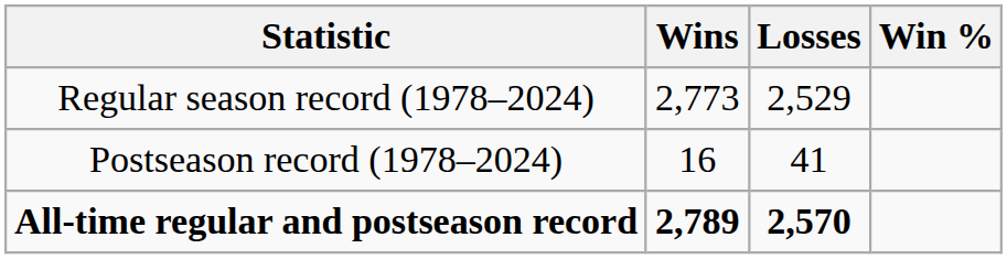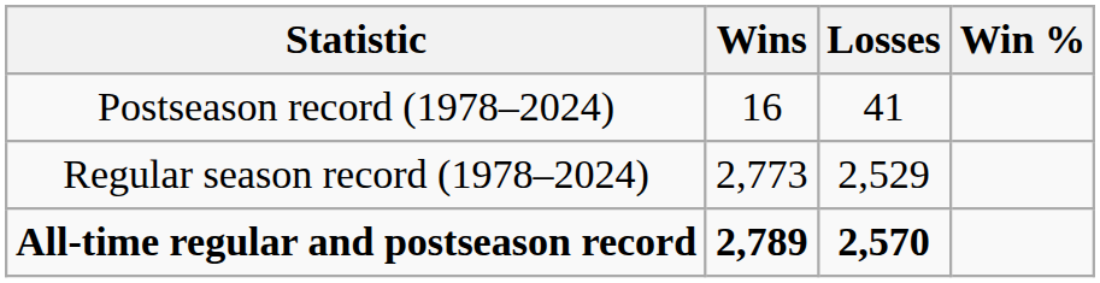 <table class="wikitable" style="text-align:center; font-size:95%">
 <tr>
 <th rowspan=1>Statistic</th>
 <th rowspan=1>Wins</th>
 <th rowspan=1>Losses</th>
 <th rowspan=1>Win %</th>
 </tr>
 <tr>
+<td>Postseason record (1978–2024)</td>
+<td>16</td>
+<td>41</td>
+<td></td>
+</tr>
+<tr>
 <td>Regular season record (1978–2024)</td>
 <td>2,773</td>
 <td>2,529</td>
-<td></td>
-</tr>
-<tr>
-<td>Postseason record (1978–2024)</td>
-<td>16</td>
-<td>41</td>
 <td></td>
 </tr>
 <tr>
 <td><strong>All-time regular and postseason record</strong></td>
 <td><strong>2,789</strong></td>
 <td><strong>2,570</strong></td>
 <td><strong></strong></td>
 </tr>
 </table>
